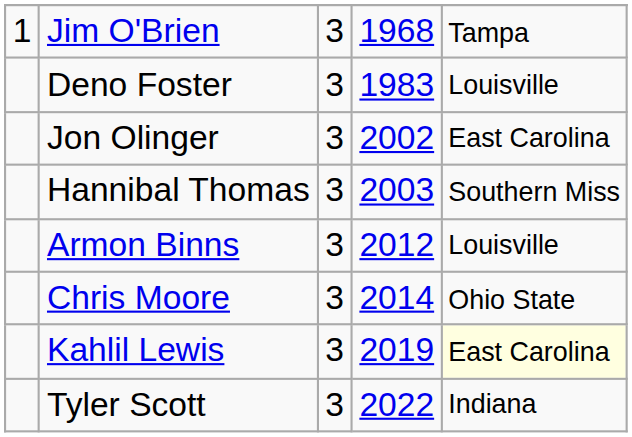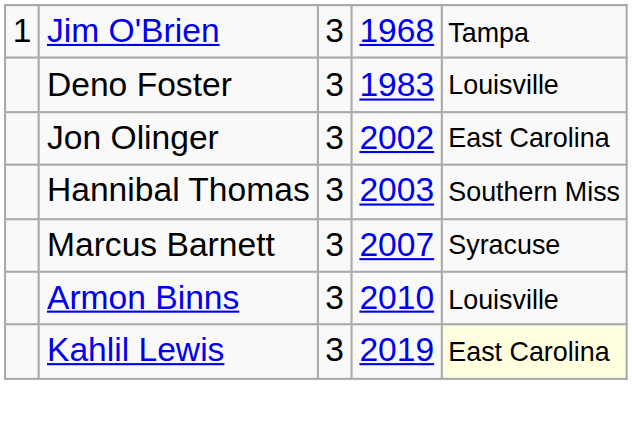 <table class="wikitable">
 <tr>
 </tr>
 <tr>
 <td>1</td>
 <td><a href='#'>Jim O'Brien</a></td>
 <td>3</td>
 <td><a href='#'>1968</a></td>
 <td style="font-size:80%;">Tampa</td>
 </tr>
 <tr>
 <td></td>
 <td>Deno Foster</td>
 <td>3</td>
 <td><a href='#'>1983</a></td>
 <td style="font-size:80%;">Louisville</td>
 </tr>
 <tr>
 <td></td>
 <td>Jon Olinger</td>
 <td>3</td>
 <td><a href='#'>2002</a></td>
 <td style="font-size:80%;">East Carolina</td>
 </tr>
 <tr>
 <td></td>
 <td>Hannibal Thomas</td>
 <td>3</td>
 <td><a href='#'>2003</a></td>
 <td style="font-size:80%;">Southern Miss</td>
 </tr>
 <tr>
 <td></td>
-<td><a href='#'>Armon Binns</a></td>
+<td>Marcus Barnett</td>
 <td>3</td>
-<td><a href='#'>2012</a></td>
-<td style="font-size:80%;">Louisville</td>
+<td><a href='#'>2007</a></td>
+<td style="font-size:80%;">Syracuse</td>
 </tr>
 <tr>
 <td></td>
-<td><a href='#'>Chris Moore</a></td>
+<td><a href='#'>Armon Binns</a></td>
 <td>3</td>
-<td><a href='#'>2014</a></td>
-<td style="font-size:80%;">Ohio State</td>
+<td><a href='#'>2010</a></td>
+<td style="font-size:80%;">Louisville</td>
 </tr>
 <tr>
 <td></td>
 <td><a href='#'>Kahlil Lewis</a></td>
 <td>3</td>
 <td><a href='#'>2019</a></td>
 <td style="background: lightyellow; font-size:80%;">East Carolina</td>
 </tr>
-<tr>
-<td></td>
-<td>Tyler Scott</td>
-<td>3</td>
-<td><a href='#'>2022</a></td>
-<td style="font-size:80%;">Indiana</td>
-</tr>
 </table>
